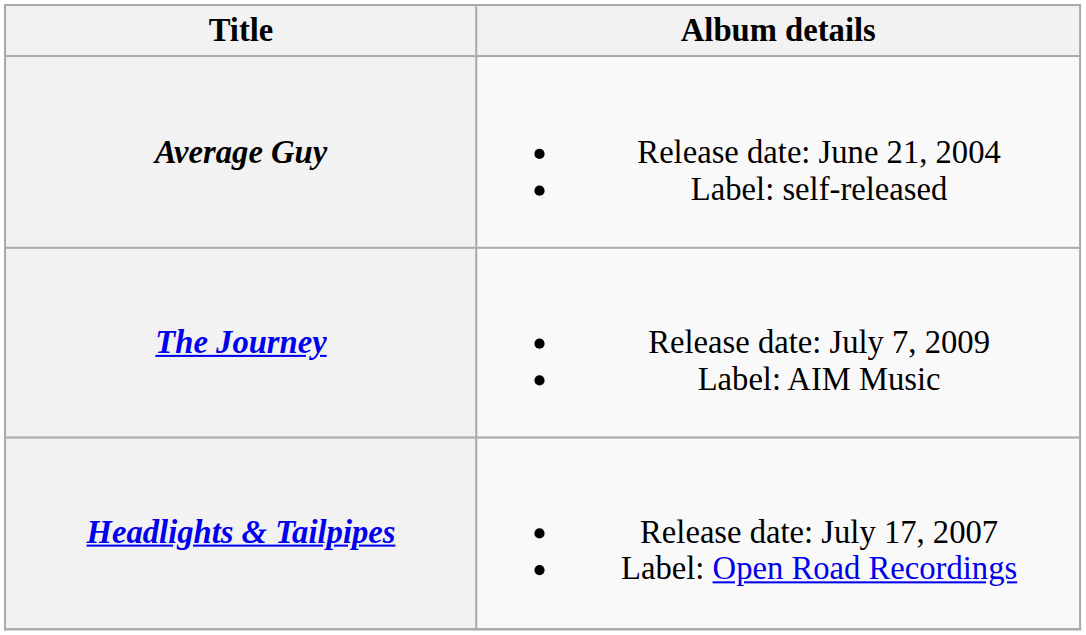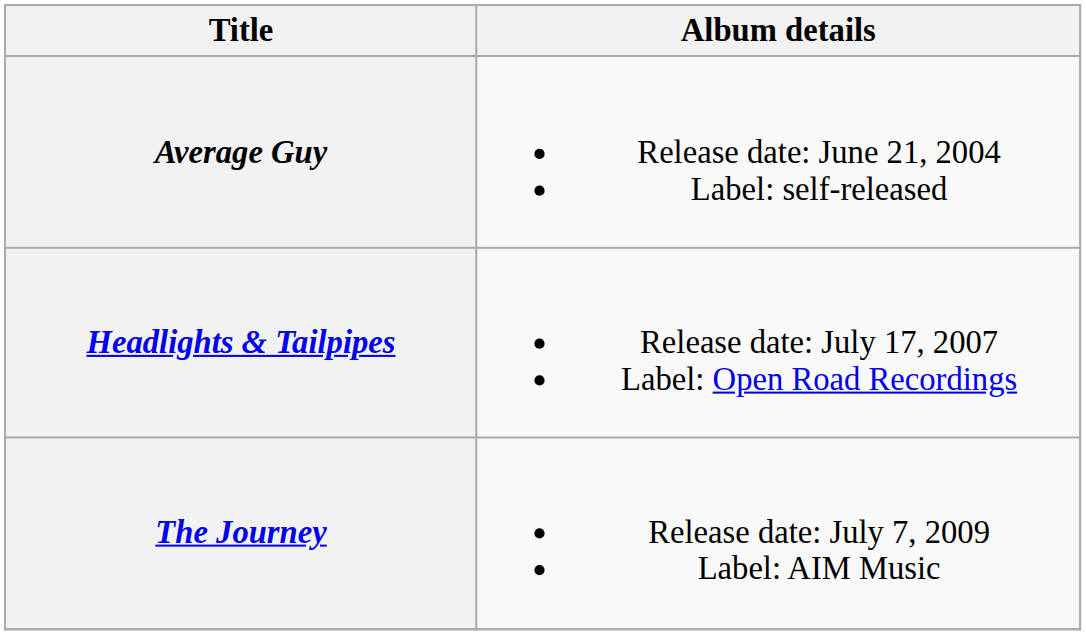 <table class="wikitable plainrowheaders" style="text-align:center;">
 <tr>
 <th style="width:14em;">Title</th>
 <th style="width:18em;">Album details</th>
 </tr>
 <tr>
 <th scope="row"><em>Average Guy</em></th>
 <td><br><ul><li>Release date: June 21, 2004</li><li>Label: self-released</li></ul></td>
 </tr>
 <tr>
+<th scope="row"><em><a href='#'>Headlights & Tailpipes</a></em></th>
+<td><br><ul><li>Release date: July 17, 2007</li><li>Label: <a href='#'>Open Road Recordings</a></li></ul></td>
+</tr>
+<tr>
 <th scope="row"><em><a href='#'>The Journey</a></em></th>
 <td><br><ul><li>Release date: July 7, 2009</li><li>Label: AIM Music</li></ul></td>
 </tr>
 <tr>
-<th scope="row"><em><a href='#'>Headlights & Tailpipes</a></em></th>
-<td><br><ul><li>Release date: July 17, 2007</li><li>Label: <a href='#'>Open Road Recordings</a></li></ul></td>
-</tr>
-<tr>
 </tr>
 </table>
